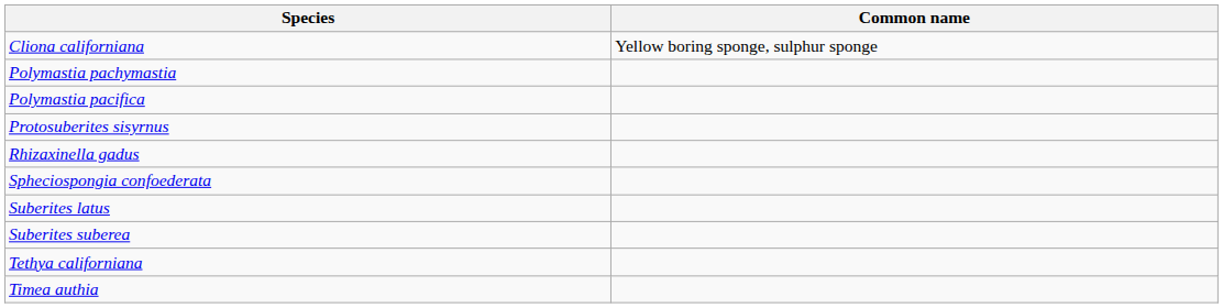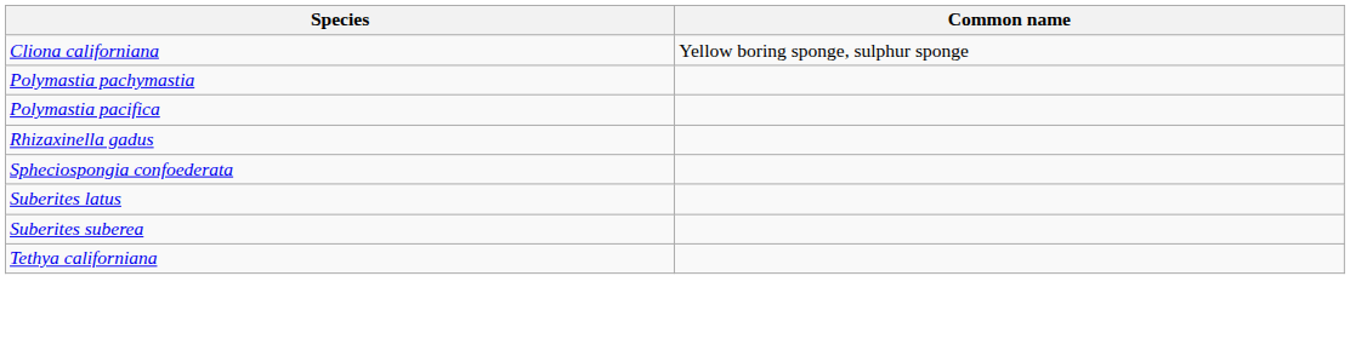 <table width=90% class="wikitable">
 <tr>
 <th width=25%>Species</th>
 <th width=25%>Common name</th>
 </tr>
 <tr>
 <td><em><a href='#'>Cliona californiana</a></em></td>
 <td>Yellow boring sponge, sulphur sponge</td>
 </tr>
 <tr>
 <td><em><a href='#'>Polymastia pachymastia</a></em></td>
 <td></td>
 </tr>
 <tr>
 <td><em><a href='#'>Polymastia pacifica</a></em></td>
-<td></td>
-</tr>
-<tr>
-<td><em><a href='#'>Protosuberites sisyrnus</a></em></td>
 <td></td>
 </tr>
 <tr>
 <td><em><a href='#'>Rhizaxinella gadus</a></em></td>
 <td></td>
 </tr>
 <tr>
 <td><em><a href='#'>Spheciospongia confoederata</a></em></td>
 <td></td>
 </tr>
 <tr>
 <td><em><a href='#'>Suberites latus</a></em></td>
 <td></td>
 </tr>
 <tr>
 <td><em><a href='#'>Suberites suberea</a></em></td>
 <td></td>
 </tr>
 <tr>
 <td><em><a href='#'>Tethya californiana</a></em></td>
 <td></td>
 </tr>
-<tr>
-<td><em><a href='#'>Timea authia</a></em></td>
-<td></td>
-</tr>
 </table>
